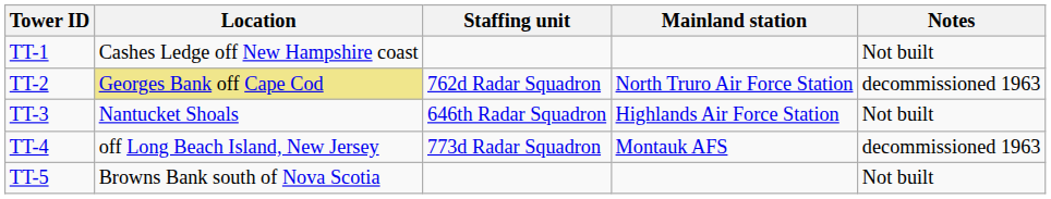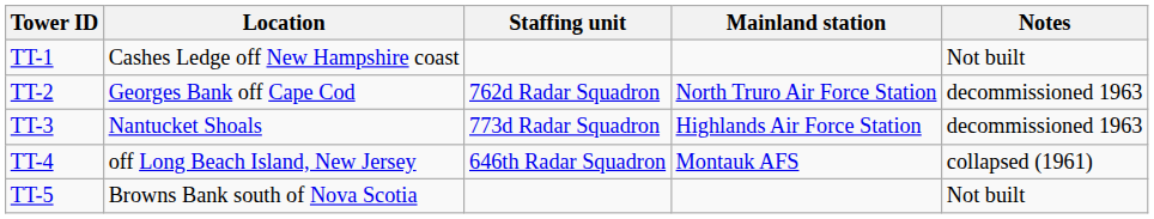 <table class="wikitable" style="text-align: left; height: 100px;">
 <tr>
 <th>Tower ID</th>
 <th>Location</th>
 <th>Staffing unit</th>
 <th>Mainland station</th>
 <th>Notes</th>
 </tr>
 <tr>
 <td><a href='#'>TT-1</a></td>
 <td>Cashes Ledge off <a href='#'>New Hampshire</a> coast<br></td>
 <td></td>
 <td></td>
 <td>Not built</td>
 </tr>
 <tr>
 <td><a href='#'>TT-2</a></td>
-<td style="background: khaki;"><a href='#'>Georges Bank</a> off <a href='#'>Cape Cod</a><br></td>
+<td><a href='#'>Georges Bank</a> off <a href='#'>Cape Cod</a><br></td>
 <td><a href='#'>762d Radar Squadron</a></td>
 <td><a href='#'>North Truro Air Force Station</a></td>
 <td>decommissioned 1963</td>
 </tr>
 <tr>
 <td><a href='#'>TT-3</a></td>
 <td><a href='#'>Nantucket Shoals</a><br></td>
-<td><a href='#'>646th Radar Squadron</a></td>
+<td><a href='#'>773d Radar Squadron</a></td>
 <td><a href='#'>Highlands Air Force Station</a></td>
-<td>Not built</td>
+<td>decommissioned 1963</td>
 </tr>
 <tr>
 <td><a href='#'>TT-4</a></td>
 <td>off <a href='#'>Long Beach Island, New Jersey</a><br></td>
-<td><a href='#'>773d Radar Squadron</a></td>
+<td><a href='#'>646th Radar Squadron</a></td>
 <td><a href='#'>Montauk AFS</a></td>
-<td>decommissioned 1963</td>
+<td>collapsed (1961)</td>
 </tr>
 <tr>
 <td><a href='#'>TT-5</a></td>
 <td>Browns Bank south of <a href='#'>Nova Scotia</a><br></td>
 <td></td>
 <td></td>
 <td>Not built</td>
 </tr>
 </table>
